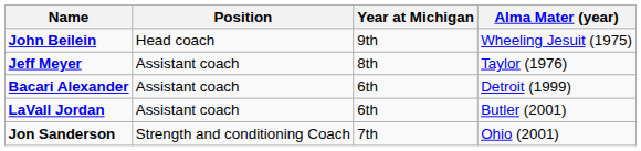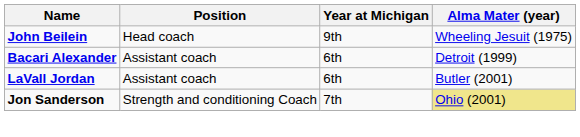 <table class="wikitable" style="white-space:nowrap; font-size:90%;">
 <tr>
 <th>Name</th>
 <th>Position</th>
 <th>Year at Michigan</th>
 <th><a href='#'>Alma Mater</a> (year)</th>
 </tr>
 <tr>
 <td><strong><a href='#'>John Beilein</a></strong></td>
 <td>Head coach</td>
 <td>9th</td>
 <td><a href='#'>Wheeling Jesuit</a> (1975)</td>
-</tr>
-<tr>
-<td><strong><a href='#'>Jeff Meyer</a></strong></td>
-<td>Assistant coach</td>
-<td>8th</td>
-<td><a href='#'>Taylor</a> (1976)</td>
 </tr>
 <tr>
 <td><strong><a href='#'>Bacari Alexander</a></strong></td>
 <td>Assistant coach</td>
 <td>6th</td>
 <td><a href='#'>Detroit</a> (1999)</td>
 </tr>
 <tr>
 <td><strong><a href='#'>LaVall Jordan</a></strong></td>
 <td>Assistant coach</td>
 <td>6th</td>
 <td><a href='#'>Butler</a> (2001)</td>
 </tr>
 <tr>
 <td><strong>Jon Sanderson</strong></td>
 <td>Strength and conditioning Coach</td>
 <td>7th</td>
-<td><a href='#'>Ohio</a> (2001)</td>
+<td style="background: khaki;"><a href='#'>Ohio</a> (2001)</td>
 </tr>
 </table>
